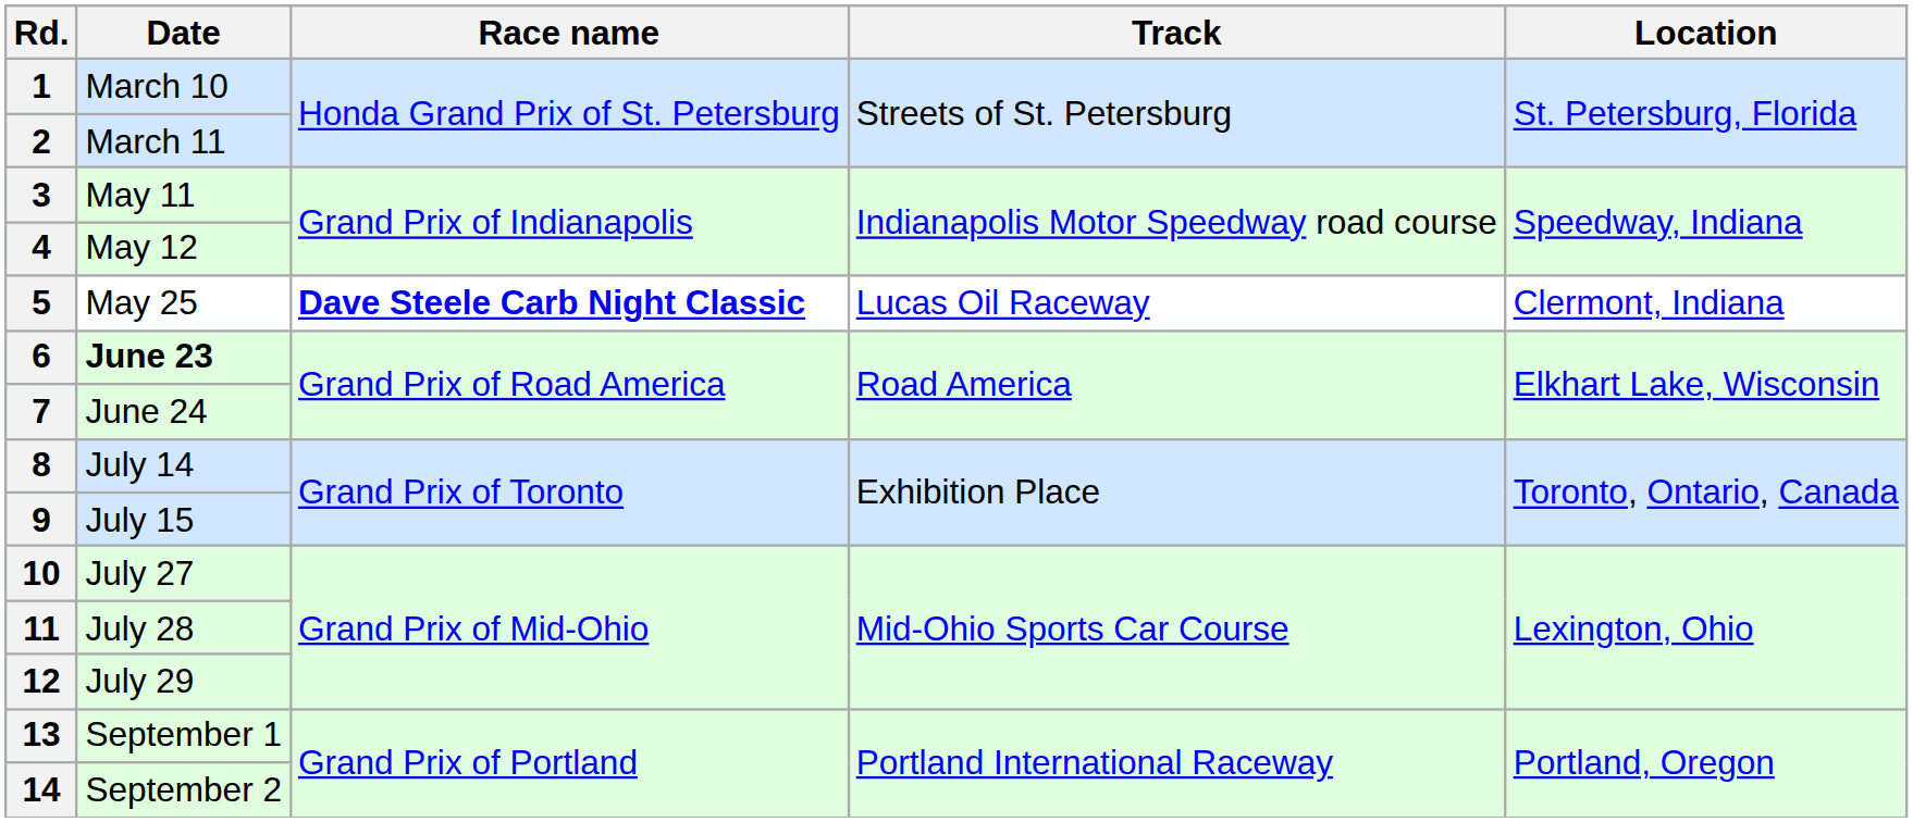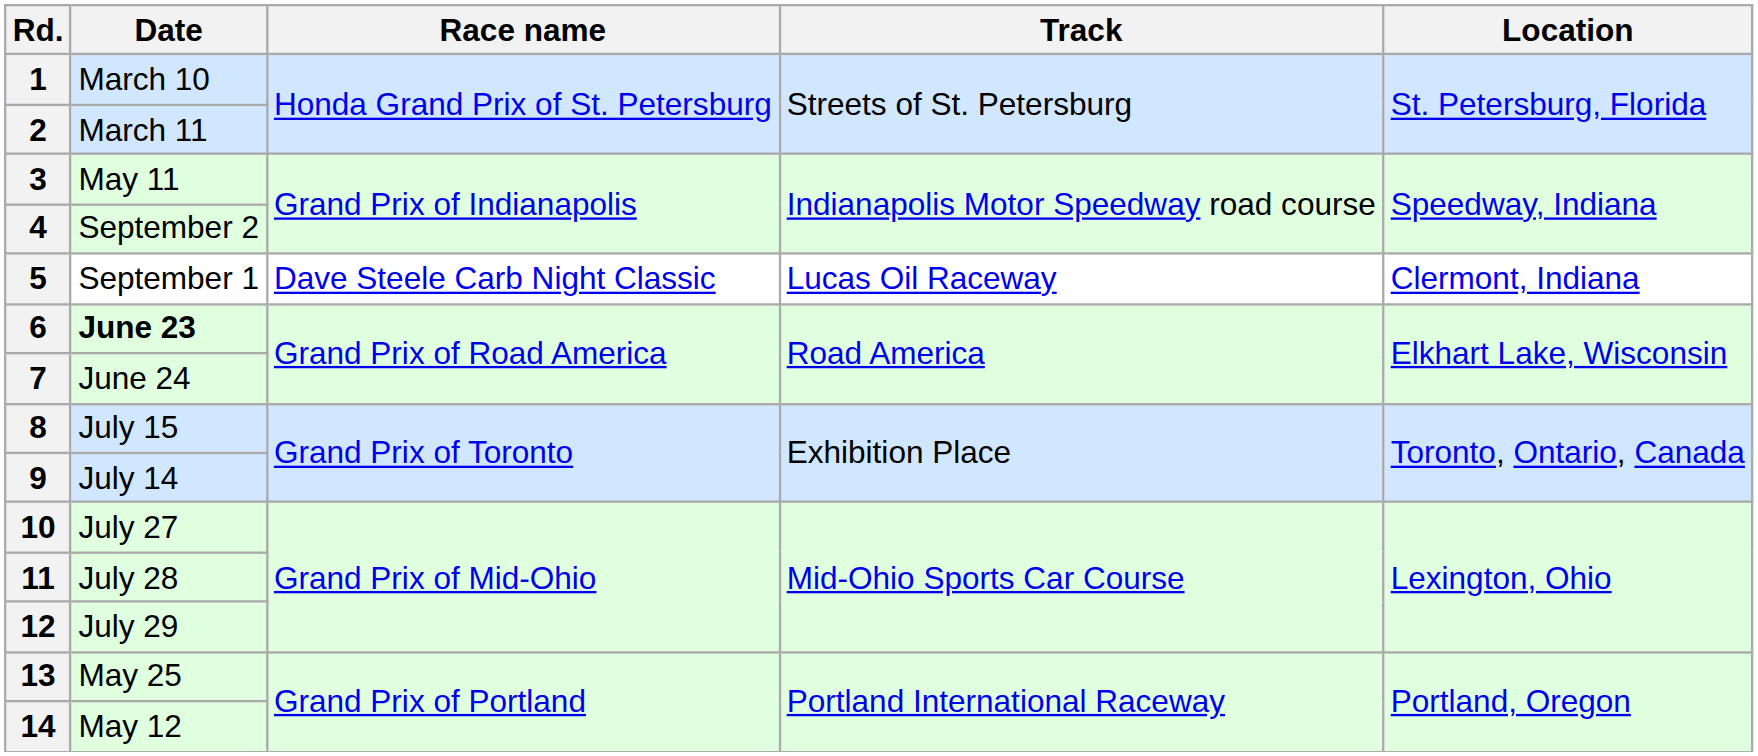 <table class="wikitable" style="font-size: 85%">
 <tr>
 <th>Rd.</th>
 <th>Date</th>
 <th>Race name</th>
 <th>Track</th>
 <th>Location</th>
 </tr>
 <tr style="background:#D0E7FF;">
 <th>1</th>
 <td>March 10</td>
 <td rowspan=2> <a href='#'>Honda Grand Prix of St. Petersburg</a></td>
 <td rowspan=2>Streets of St. Petersburg</td>
 <td rowspan=2><a href='#'>St. Petersburg, Florida</a></td>
 </tr>
 <tr style="background:#D0E7FF;">
 <th>2</th>
 <td>March 11</td>
 </tr>
 <tr style="background:#DFFFDF;">
 <th>3</th>
 <td>May 11</td>
 <td rowspan=2> <a href='#'>Grand Prix of Indianapolis</a></td>
 <td rowspan=2><a href='#'>Indianapolis Motor Speedway</a> road course</td>
 <td rowspan=2><a href='#'>Speedway, Indiana</a></td>
 </tr>
 <tr style="background:#DFFFDF;">
 <th>4</th>
-<td>May 12</td>
+<td>September 2</td>
 </tr>
 <tr style="background:#FFFFFF;">
 <th>5</th>
-<td>May 25</td>
-<td><strong> <a href='#'>Dave Steele Carb Night Classic</a></strong></td>
+<td>September 1</td>
+<td> <a href='#'>Dave Steele Carb Night Classic</a></td>
 <td><a href='#'>Lucas Oil Raceway</a></td>
 <td><a href='#'>Clermont, Indiana</a></td>
 </tr>
 <tr style="background:#DFFFDF;">
 <th>6</th>
 <td><strong>June 23</strong></td>
 <td rowspan=2> <a href='#'>Grand Prix of Road America</a></td>
 <td rowspan=2><a href='#'>Road America</a></td>
 <td rowspan=2><a href='#'>Elkhart Lake, Wisconsin</a></td>
 </tr>
 <tr style="background:#DFFFDF;">
 <th>7</th>
 <td>June 24</td>
 </tr>
 <tr style="background:#D0E7FF;">
 <th>8</th>
-<td>July 14</td>
+<td>July 15</td>
 <td rowspan=2> <a href='#'>Grand Prix of Toronto</a></td>
 <td rowspan=2>Exhibition Place</td>
 <td rowspan=2><a href='#'>Toronto</a>, <a href='#'>Ontario</a>, <a href='#'>Canada</a></td>
 </tr>
 <tr style="background:#D0E7FF;">
 <th>9</th>
-<td>July 15</td>
+<td>July 14</td>
 </tr>
 <tr style="background:#DFFFDF;">
 <th>10</th>
 <td>July 27</td>
 <td rowspan=3> <a href='#'>Grand Prix of Mid-Ohio</a></td>
 <td rowspan=3><a href='#'>Mid-Ohio Sports Car Course</a></td>
 <td rowspan=3><a href='#'>Lexington, Ohio</a></td>
 </tr>
 <tr style="background:#DFFFDF;">
 <th>11</th>
 <td>July 28</td>
 </tr>
 <tr style="background:#DFFFDF;">
 <th>12</th>
 <td>July 29</td>
 </tr>
 <tr style="background:#DFFFDF;">
 <th>13</th>
-<td>September 1</td>
+<td>May 25</td>
 <td rowspan=2> <a href='#'>Grand Prix of Portland</a></td>
 <td rowspan=2><a href='#'>Portland International Raceway</a></td>
 <td rowspan=2><a href='#'>Portland, Oregon</a></td>
 </tr>
 <tr style="background:#DFFFDF;">
 <th>14</th>
-<td>September 2</td>
+<td>May 12</td>
 </tr>
 </table>
